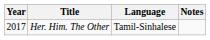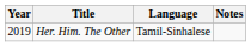 <table class="wikitable">
 <tr>
 <th scope="col">Year</th>
 <th scope="col">Title</th>
 <th scope="col">Language</th>
 <th scope="col" class="unsortable">Notes</th>
 </tr>
 <tr>
-<td>2017</td>
+<td>2019</td>
 <td><em>Her. Him. The Other</em></td>
 <td>Tamil-Sinhalese</td>
 <td></td>
 </tr>
 </table>
